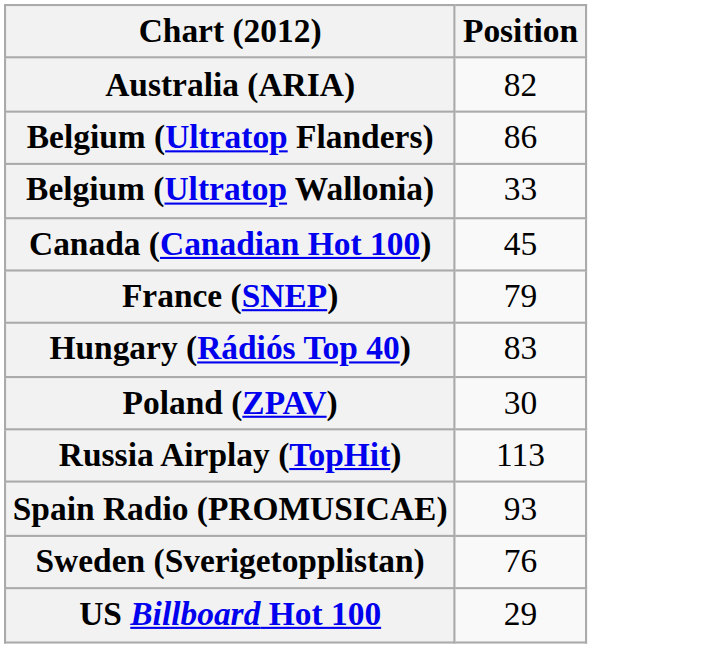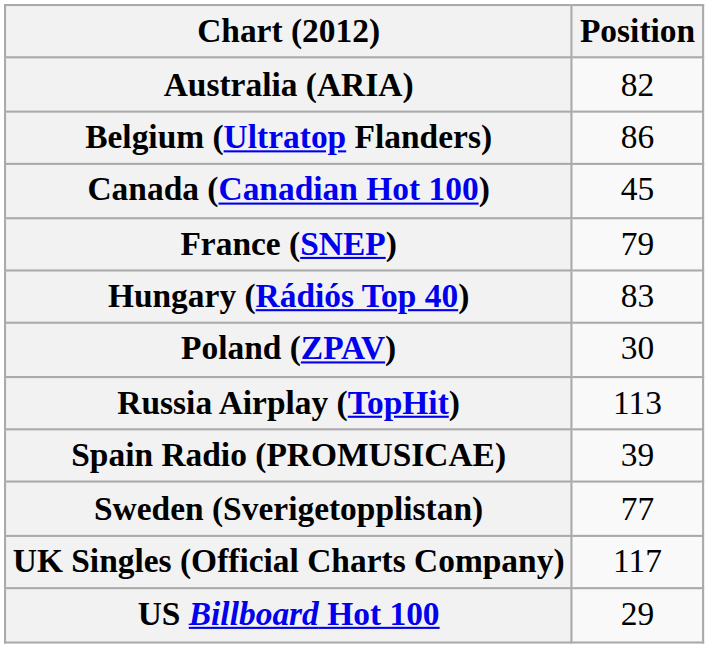 <table class="wikitable sortable plainrowheaders" style="text-align:center;">
 <tr>
 <th>Chart (2012)</th>
 <th>Position</th>
 </tr>
 <tr>
 <th scope="row">Australia (ARIA)</th>
 <td style="text-align:center;">82</td>
 </tr>
 <tr>
 <th scope="row">Belgium (<a href='#'>Ultratop</a> Flanders)</th>
 <td style="text-align:center;">86</td>
-</tr>
-<tr>
-<th scope="row">Belgium (<a href='#'>Ultratop</a> Wallonia)</th>
-<td style="text-align:center;">33</td>
 </tr>
 <tr>
 <th scope="row">Canada (<a href='#'>Canadian Hot 100</a>)</th>
 <td style="text-align:center;">45</td>
 </tr>
 <tr>
 <th scope="row">France (<a href='#'>SNEP</a>)</th>
 <td style="text-align:center;">79</td>
 </tr>
 <tr>
 <th scope="row">Hungary (<a href='#'>Rádiós Top 40</a>)</th>
 <td style="text-align:center;">83</td>
 </tr>
 <tr>
 <th scope="row">Poland (<a href='#'>ZPAV</a>)</th>
 <td style="text-align:center;">30</td>
 </tr>
 <tr>
 <th scope="row">Russia Airplay (<a href='#'>TopHit</a>)</th>
 <td style="text-align:center;">113</td>
 </tr>
 <tr>
 <th scope="row">Spain Radio (PROMUSICAE)</th>
-<td style="text-align:center;">93</td>
+<td style="text-align:center;">39</td>
 </tr>
 <tr>
 <th scope="row">Sweden (Sverigetopplistan)</th>
-<td style="text-align:center;">76</td>
+<td style="text-align:center;">77</td>
+</tr>
+<tr>
+<th scope="row">UK Singles (Official Charts Company)</th>
+<td style="text-align:center;">117</td>
 </tr>
 <tr>
 <th scope="row">US <a href='#'><em>Billboard</em> Hot 100</a></th>
 <td style="text-align:center;">29</td>
 </tr>
 </table>
